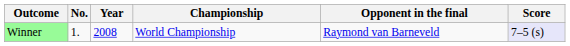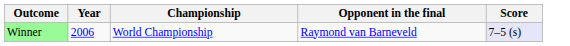 <table class="wikitable">
 <tr>
 <th width="80">Outcome</th>
-<th width="20">No.</th>
 <th width="50">Year</th>
 <th style="width:250px;">Championship</th>
 <th style="width:250px;">Opponent in the final</th>
 <th width="70">Score</th>
 </tr>
 <tr>
 <td style="background:#98FB98">Winner</td>
-<td>1.</td>
-<td><a href='#'>2008</a></td>
+<td><a href='#'>2006</a></td>
 <td><a href='#'>World Championship</a></td>
 <td> <a href='#'>Raymond van Barneveld</a></td>
 <td style="background: lavender;">7–5 (s)</td>
 </tr>
 </table>
